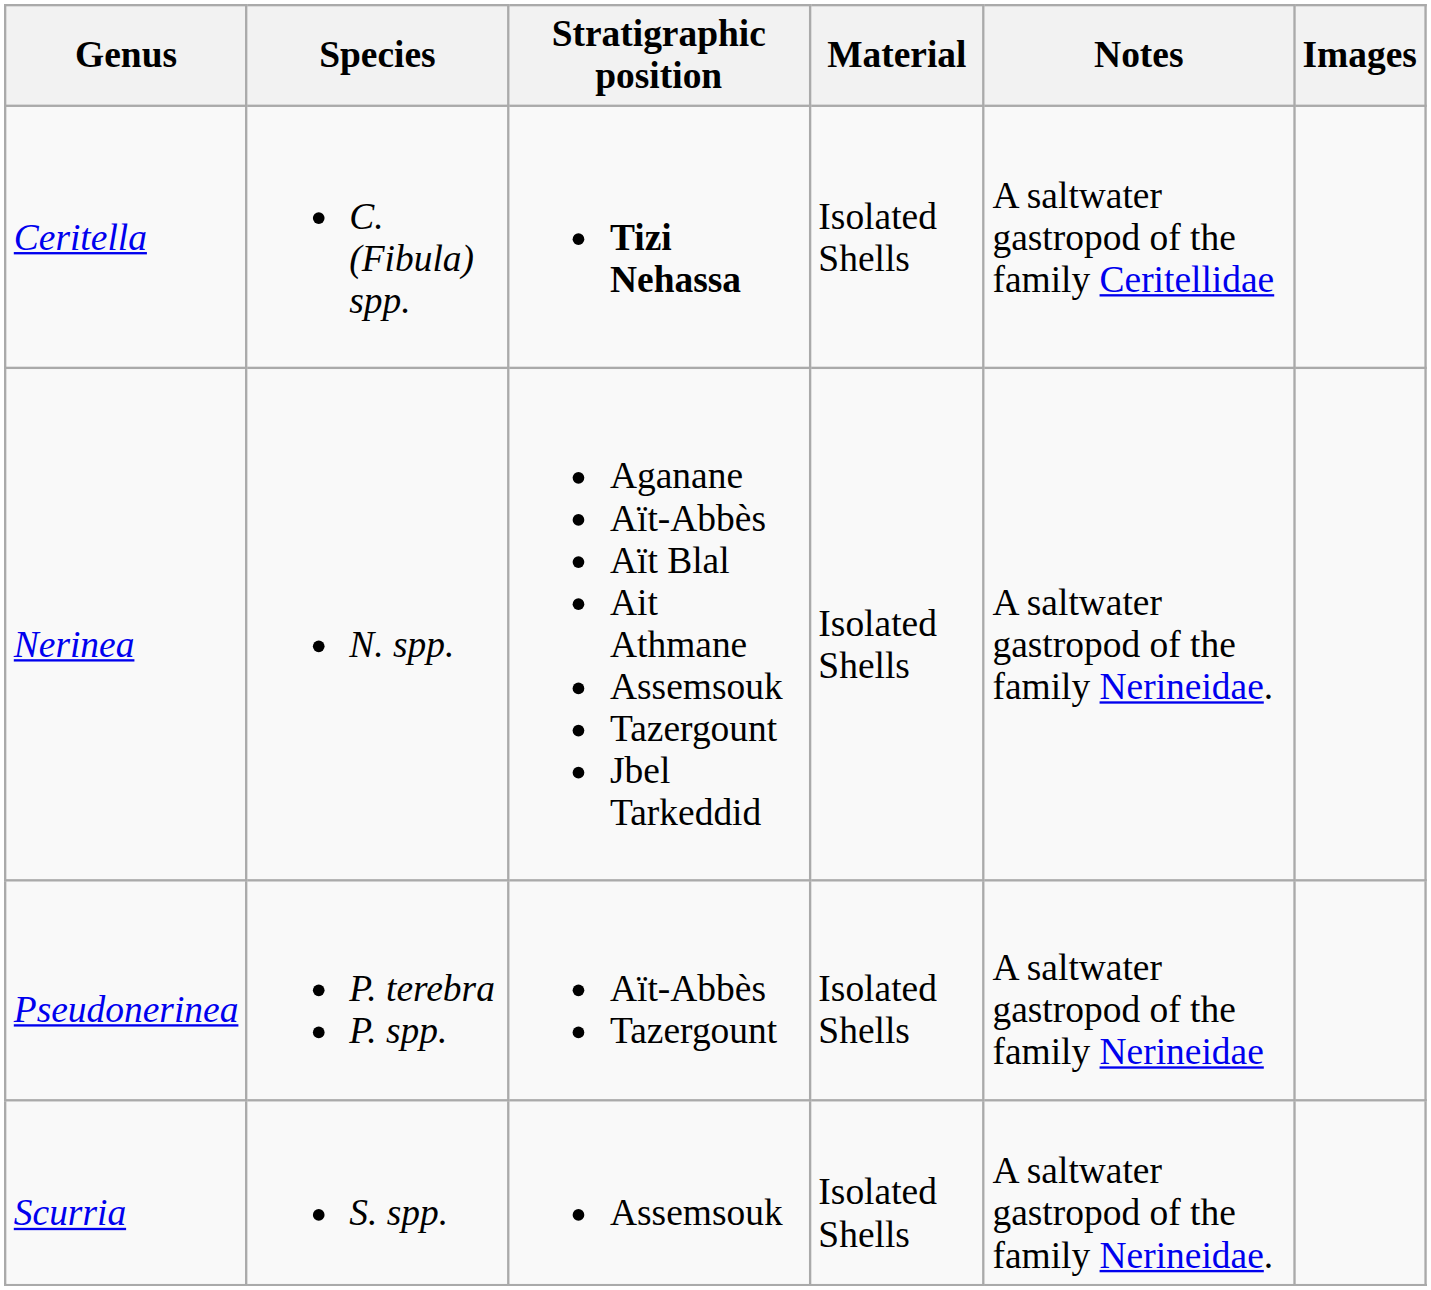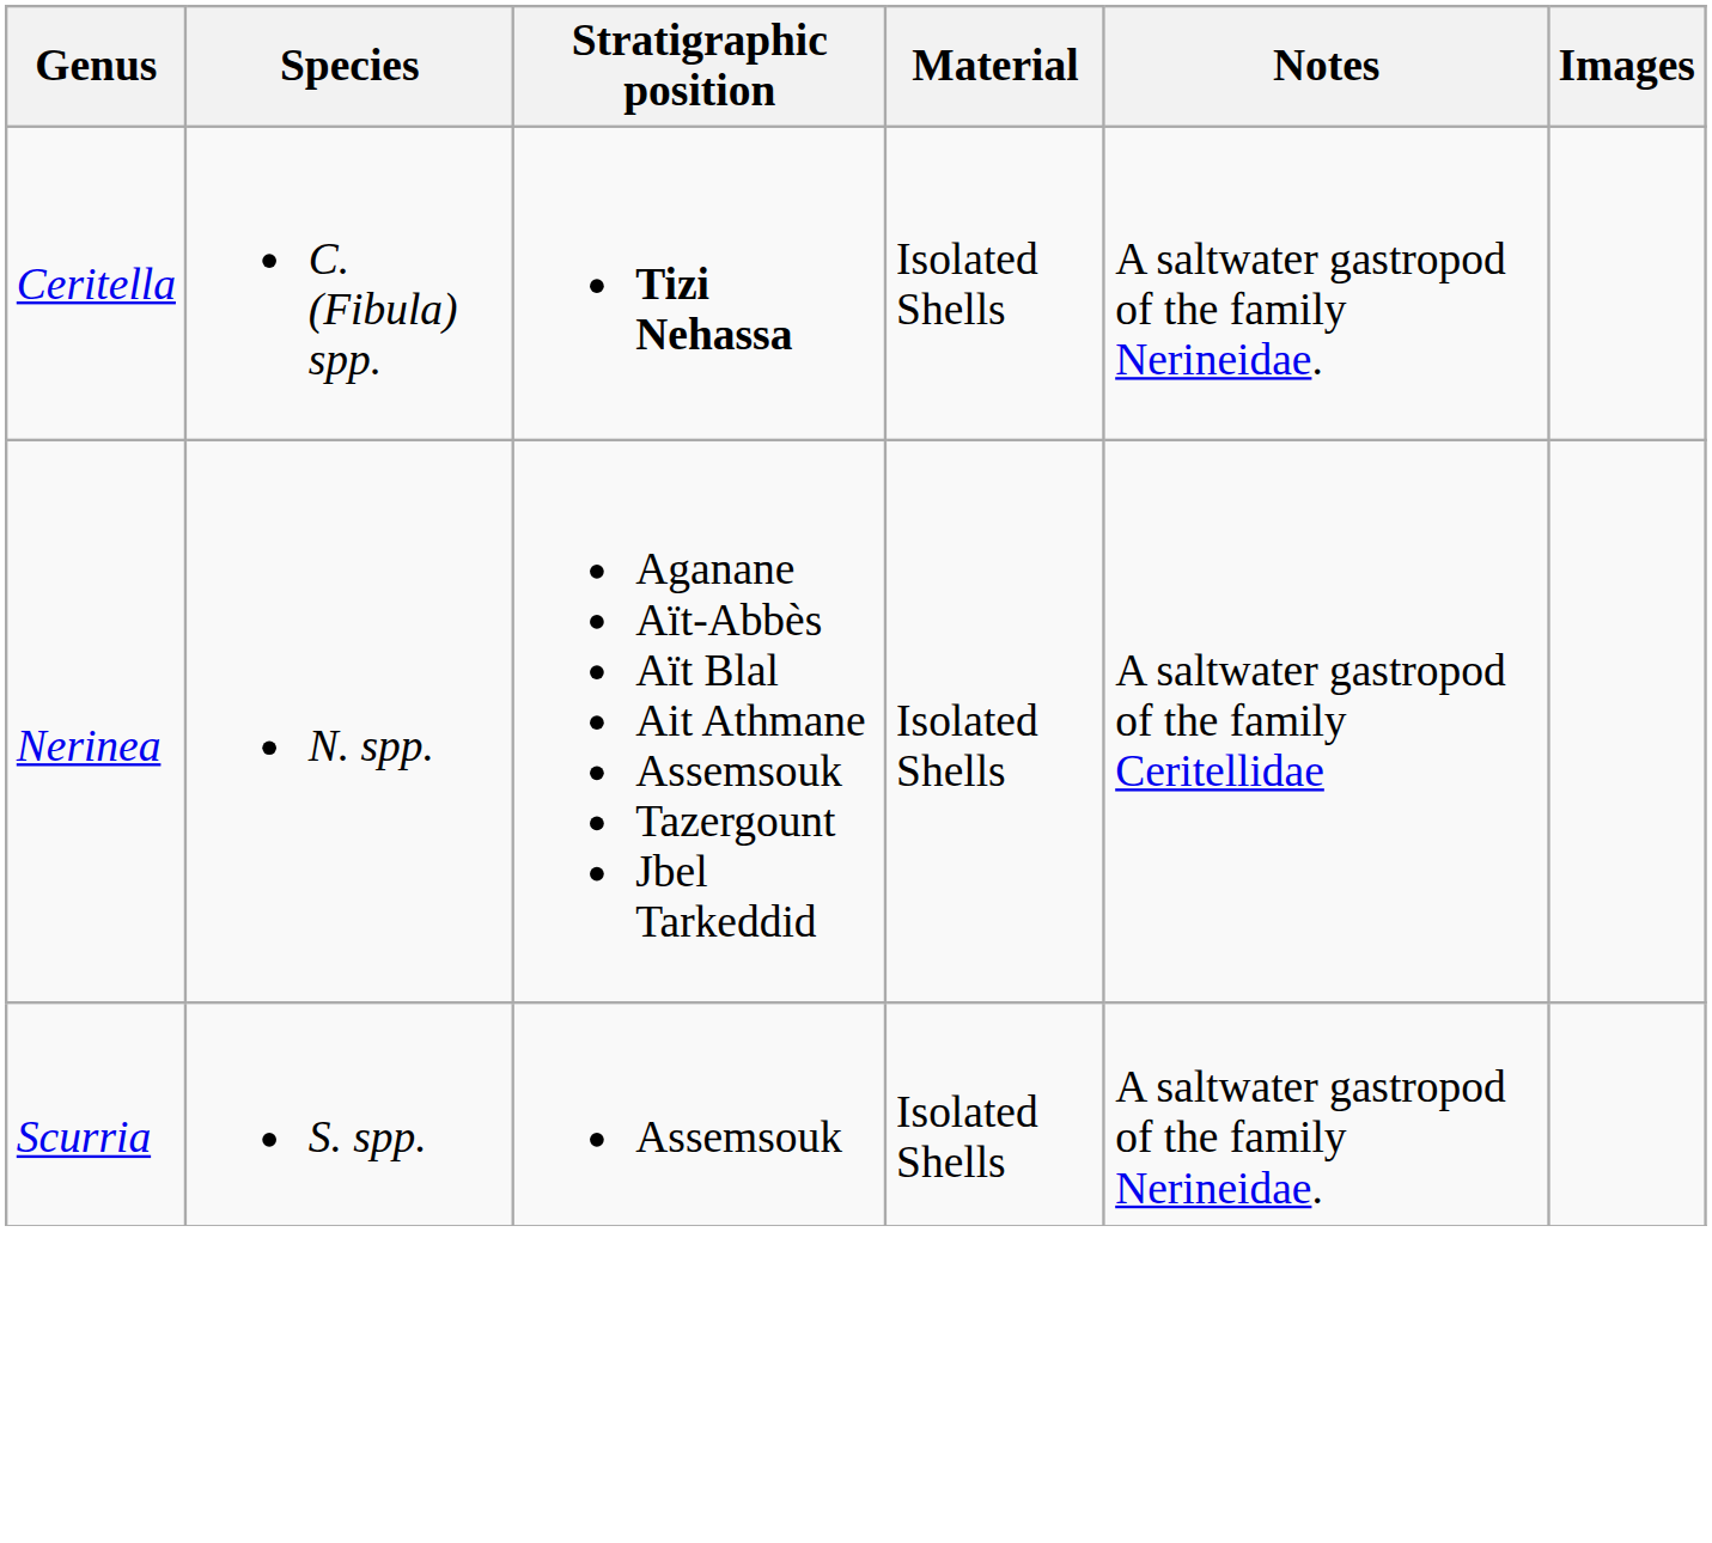 <table class="wikitable">
 <tr>
 <th>Genus</th>
 <th>Species</th>
 <th>Stratigraphic position</th>
 <th>Material</th>
 <th>Notes</th>
 <th>Images</th>
 </tr>
 <tr>
 <td><em><a href='#'>Ceritella</a></em></td>
 <td><br><ul><li><em>C. (Fibula) spp.</em></li></ul></td>
 <td><strong><br><ul><li>Tizi Nehassa</li></ul></strong></td>
 <td>Isolated Shells</td>
-<td>A saltwater gastropod of the family <a href='#'>Ceritellidae</a></td>
+<td><br>A saltwater gastropod of the family <a href='#'>Nerineidae</a>.</td>
 <td></td>
 </tr>
 <tr>
 <td><br><em><a href='#'>Nerinea</a></em><em></em></td>
 <td><br><ul><li><em>N. spp.</em></li></ul></td>
 <td><br><ul><li>Aganane</li><li>Aït-Abbès</li><li>Aït Blal</li><li>Ait Athmane</li><li>Assemsouk</li><li>Tazergount</li><li>Jbel Tarkeddid</li></ul></td>
 <td><br>Isolated Shells</td>
-<td><br>A saltwater gastropod of the family <a href='#'>Nerineidae</a>.</td>
-<td></td>
-</tr>
-<tr>
-<td><br><em><a href='#'>Pseudonerinea</a></em></td>
-<td><br><ul><li><em>P. terebra</em></li><li><em>P. spp.</em></li></ul></td>
-<td><br><ul><li>Aït-Abbès</li><li>Tazergount</li></ul></td>
-<td><br>Isolated Shells</td>
-<td><br>A saltwater gastropod of the family <a href='#'>Nerineidae</a></td>
+<td>A saltwater gastropod of the family <a href='#'>Ceritellidae</a></td>
 <td></td>
 </tr>
 <tr>
 <td><br><em><a href='#'>Scurria</a></em></td>
 <td><br><ul><li><em>S. spp.</em></li></ul></td>
 <td><br><ul><li>Assemsouk</li></ul></td>
 <td><br>Isolated Shells</td>
 <td><br>A saltwater gastropod of the family <a href='#'>Nerineidae</a>.</td>
 <td></td>
 </tr>
 <tr>
 </tr>
 </table>
